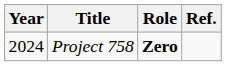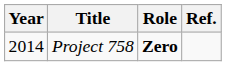 <table class="wikitable sortable plainrowheaders">
 <tr>
 <th scope="col">Year</th>
 <th scope="col">Title</th>
 <th scope="col">Role</th>
 <th scope="col" class="unsortable">Ref.</th>
 </tr>
 <tr>
-<td>2024</td>
+<td>2014</td>
 <td><em>Project 758</em></td>
 <td><strong>Zero</strong></td>
 <td></td>
 </tr>
 </table>
